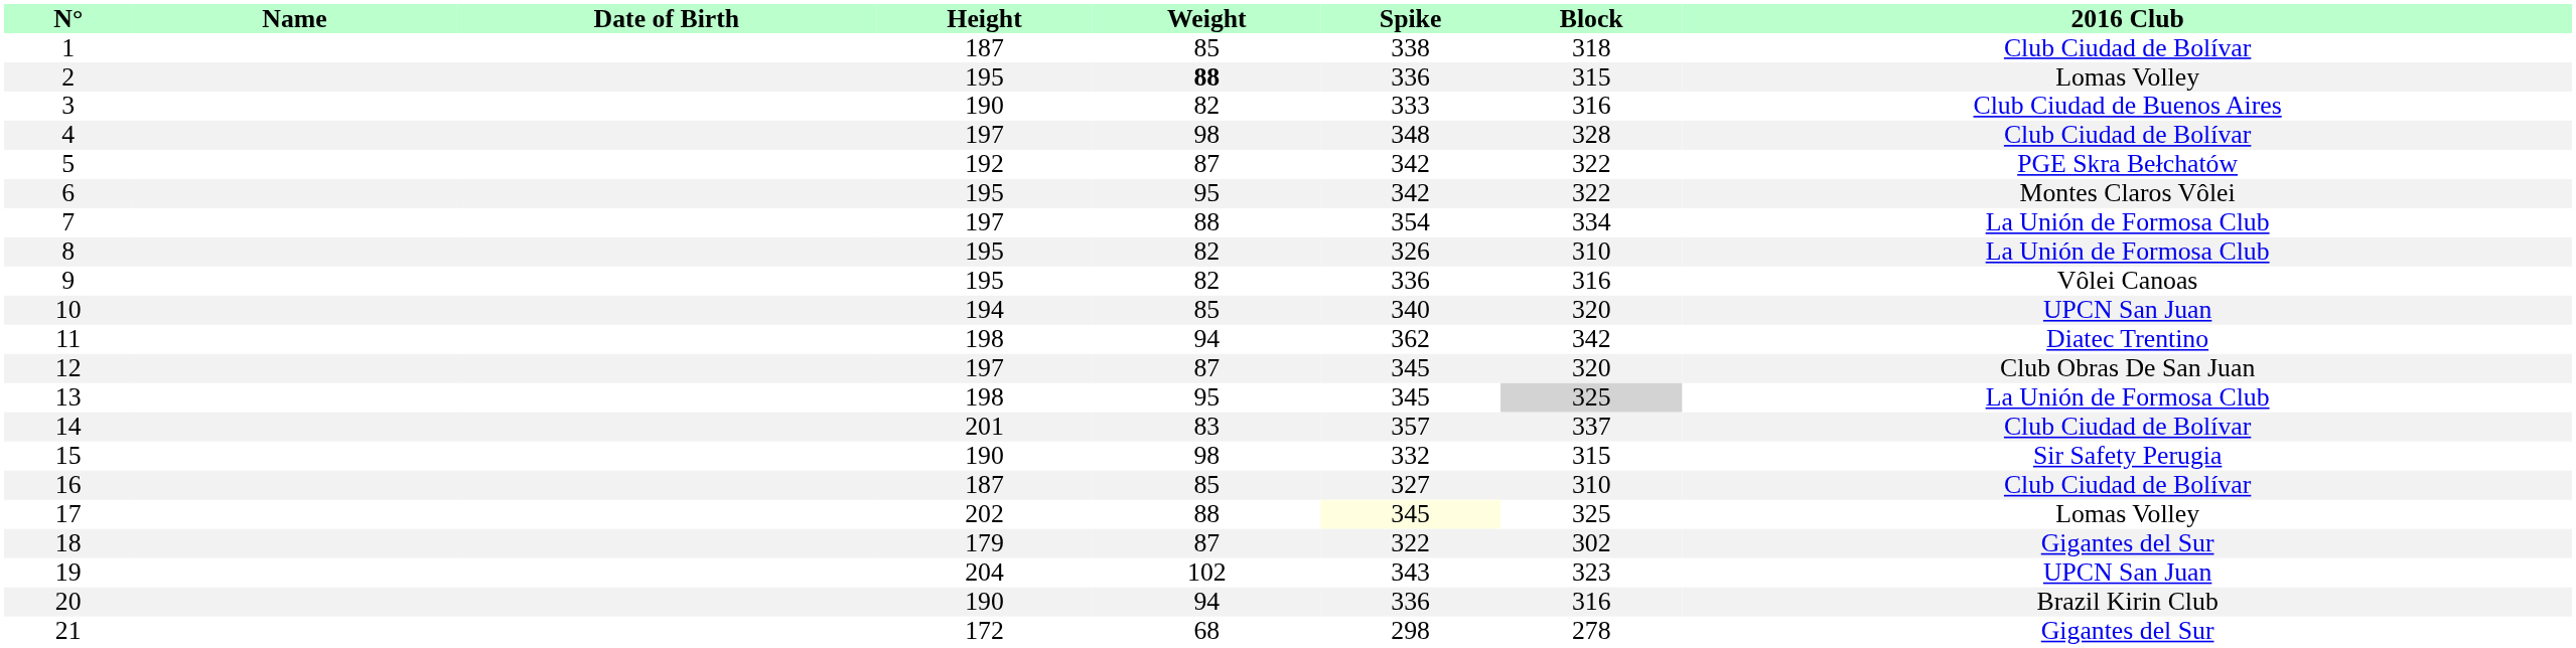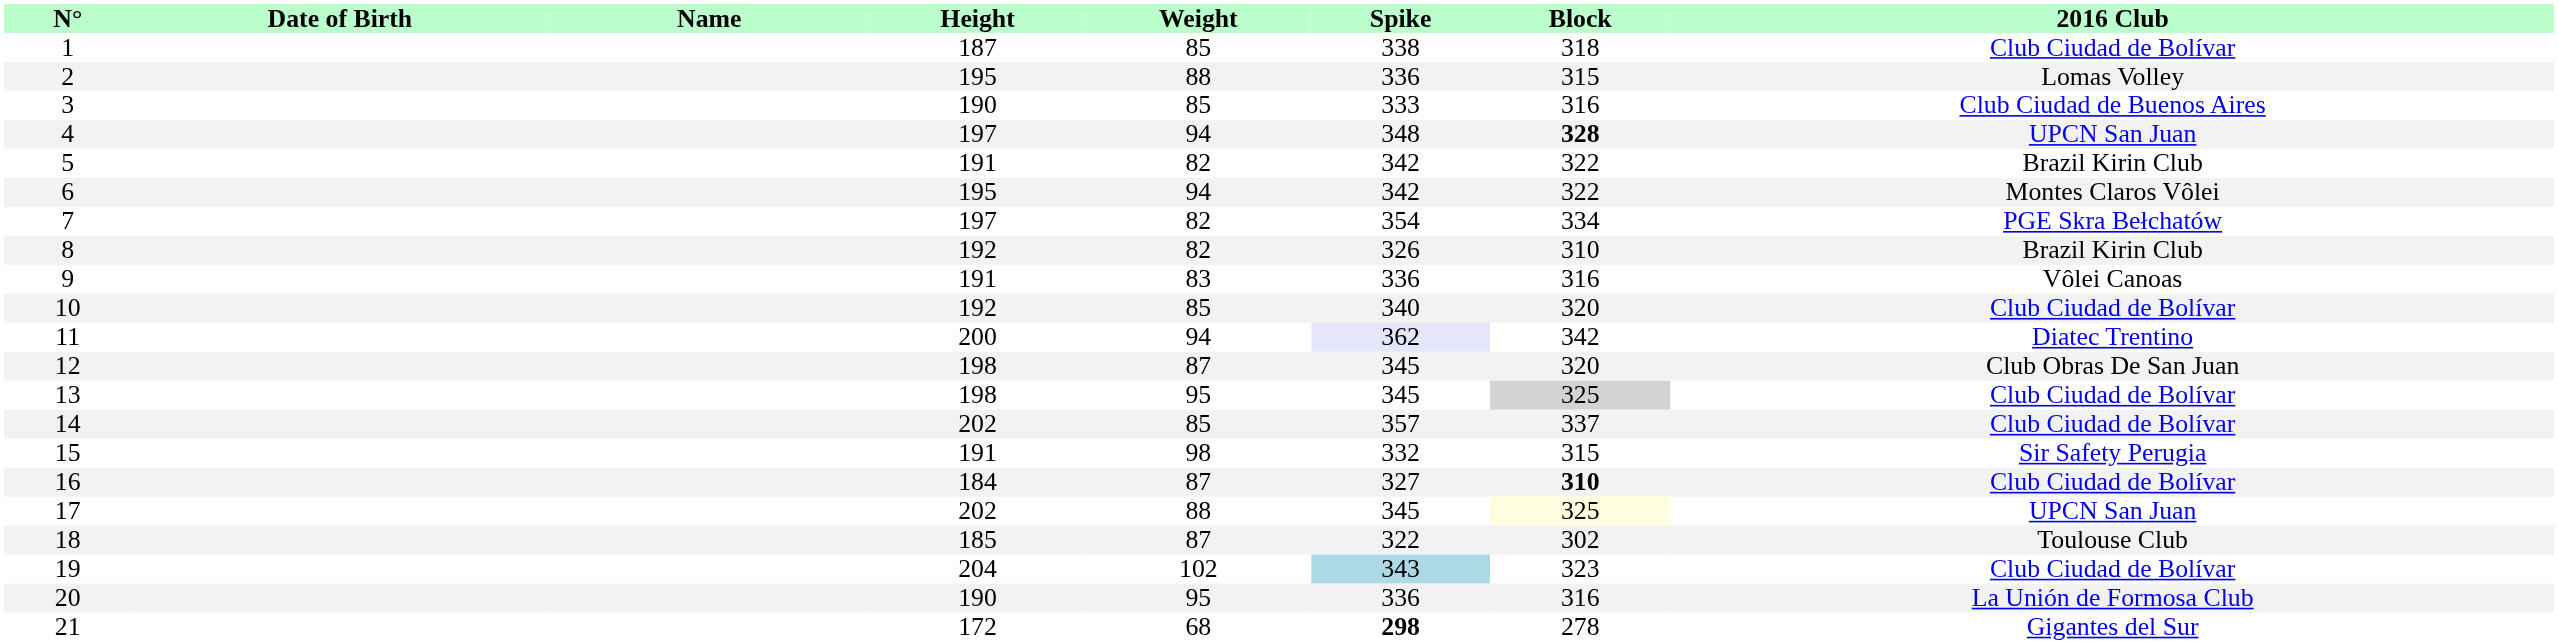 <table style="text-align:center; border:none;" cellpadding=0 cellspacing=0 width=100%>
 <tr style="background: #bbffcc;">
 <th width="5%">N°</th>
+<th>Date of Birth</th>
 <th width=200px>Name</th>
-<th>Date of Birth</th>
 <th>Height</th>
 <th>Weight</th>
 <th>Spike</th>
 <th>Block</th>
 <th>2016 Club</th>
 </tr>
 <tr>
 <td>1</td>
 <td></td>
 <td></td>
 <td>187</td>
 <td>85</td>
 <td>338</td>
 <td>318</td>
 <td><a href='#'>Club Ciudad de Bolívar</a></td>
 </tr>
 <tr bgcolor="#f2f2f2">
 <td>2</td>
 <td></td>
 <td></td>
 <td>195</td>
-<td><strong>88</strong></td>
+<td>88</td>
 <td>336</td>
 <td>315</td>
 <td>Lomas Volley</td>
 </tr>
 <tr>
 <td>3</td>
 <td></td>
 <td></td>
 <td>190</td>
-<td>82</td>
+<td>85</td>
 <td>333</td>
 <td>316</td>
 <td><a href='#'>Club Ciudad de Buenos Aires</a></td>
 </tr>
 <tr bgcolor="#f2f2f2">
 <td>4</td>
 <td></td>
 <td></td>
 <td>197</td>
-<td>98</td>
+<td>94</td>
 <td>348</td>
-<td>328</td>
-<td><a href='#'>Club Ciudad de Bolívar</a></td>
+<td><strong>328</strong></td>
+<td><a href='#'>UPCN San Juan</a></td>
 </tr>
 <tr>
 <td>5</td>
 <td></td>
 <td></td>
-<td>192</td>
-<td>87</td>
+<td>191</td>
+<td>82</td>
 <td>342</td>
 <td>322</td>
-<td><a href='#'>PGE Skra Bełchatów</a></td>
+<td>Brazil Kirin Club</td>
 </tr>
 <tr bgcolor="#f2f2f2">
 <td>6</td>
 <td></td>
 <td></td>
 <td>195</td>
-<td>95</td>
+<td>94</td>
 <td>342</td>
 <td>322</td>
 <td>Montes Claros Vôlei</td>
 </tr>
 <tr>
 <td>7</td>
 <td></td>
 <td></td>
 <td>197</td>
-<td>88</td>
+<td>82</td>
 <td>354</td>
 <td>334</td>
-<td><a href='#'>La Unión de Formosa Club</a></td>
+<td><a href='#'>PGE Skra Bełchatów</a></td>
 </tr>
 <tr bgcolor="#f2f2f2">
 <td>8</td>
 <td></td>
 <td></td>
-<td>195</td>
+<td>192</td>
 <td>82</td>
 <td>326</td>
 <td>310</td>
-<td><a href='#'>La Unión de Formosa Club</a></td>
+<td>Brazil Kirin Club</td>
 </tr>
 <tr>
 <td>9</td>
 <td></td>
 <td></td>
-<td>195</td>
-<td>82</td>
+<td>191</td>
+<td>83</td>
 <td>336</td>
 <td>316</td>
 <td>Vôlei Canoas</td>
 </tr>
 <tr bgcolor="#f2f2f2">
 <td>10</td>
 <td></td>
 <td></td>
-<td>194</td>
+<td>192</td>
 <td>85</td>
 <td>340</td>
 <td>320</td>
-<td><a href='#'>UPCN San Juan</a></td>
+<td><a href='#'>Club Ciudad de Bolívar</a></td>
 </tr>
 <tr>
 <td>11</td>
 <td></td>
 <td></td>
-<td>198</td>
+<td>200</td>
 <td>94</td>
-<td>362</td>
+<td style="background: lavender;">362</td>
 <td>342</td>
 <td><a href='#'>Diatec Trentino</a></td>
 </tr>
 <tr bgcolor="#f2f2f2">
 <td>12</td>
 <td></td>
 <td></td>
-<td>197</td>
+<td>198</td>
 <td>87</td>
 <td>345</td>
 <td>320</td>
 <td>Club Obras De San Juan</td>
 </tr>
 <tr>
 <td>13</td>
 <td></td>
 <td></td>
 <td>198</td>
 <td>95</td>
 <td>345</td>
 <td style="background: lightgrey;">325</td>
-<td><a href='#'>La Unión de Formosa Club</a></td>
+<td><a href='#'>Club Ciudad de Bolívar</a></td>
 </tr>
 <tr bgcolor="#f2f2f2">
 <td>14</td>
 <td></td>
 <td></td>
-<td>201</td>
-<td>83</td>
+<td>202</td>
+<td>85</td>
 <td>357</td>
 <td>337</td>
 <td><a href='#'>Club Ciudad de Bolívar</a></td>
 </tr>
 <tr>
 <td>15</td>
 <td></td>
 <td></td>
-<td>190</td>
+<td>191</td>
 <td>98</td>
 <td>332</td>
 <td>315</td>
 <td><a href='#'>Sir Safety Perugia</a></td>
 </tr>
 <tr bgcolor="#f2f2f2">
 <td>16</td>
 <td></td>
 <td></td>
-<td>187</td>
-<td>85</td>
+<td>184</td>
+<td>87</td>
 <td>327</td>
-<td>310</td>
+<td><strong>310</strong></td>
 <td><a href='#'>Club Ciudad de Bolívar</a></td>
 </tr>
 <tr>
 <td>17</td>
 <td></td>
 <td></td>
 <td>202</td>
 <td>88</td>
-<td style="background: lightyellow;">345</td>
-<td>325</td>
-<td>Lomas Volley</td>
+<td>345</td>
+<td style="background: lightyellow;">325</td>
+<td><a href='#'>UPCN San Juan</a></td>
 </tr>
 <tr bgcolor="#f2f2f2">
 <td>18</td>
 <td></td>
 <td></td>
-<td>179</td>
+<td>185</td>
 <td>87</td>
 <td>322</td>
 <td>302</td>
-<td><a href='#'>Gigantes del Sur</a></td>
+<td>Toulouse Club</td>
 </tr>
 <tr>
 <td>19</td>
 <td></td>
 <td></td>
 <td>204</td>
 <td>102</td>
-<td>343</td>
+<td style="background: lightblue;">343</td>
 <td>323</td>
-<td><a href='#'>UPCN San Juan</a></td>
+<td><a href='#'>Club Ciudad de Bolívar</a></td>
 </tr>
 <tr bgcolor="#f2f2f2">
 <td>20</td>
 <td></td>
 <td></td>
 <td>190</td>
-<td>94</td>
+<td>95</td>
 <td>336</td>
 <td>316</td>
-<td>Brazil Kirin Club</td>
+<td><a href='#'>La Unión de Formosa Club</a></td>
 </tr>
 <tr>
 <td>21</td>
 <td></td>
 <td></td>
 <td>172</td>
 <td>68</td>
-<td>298</td>
+<td><strong>298</strong></td>
 <td>278</td>
 <td><a href='#'>Gigantes del Sur</a></td>
 </tr>
 </table>
